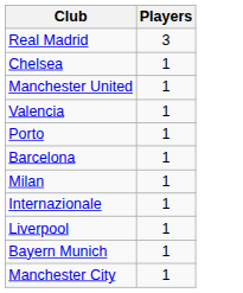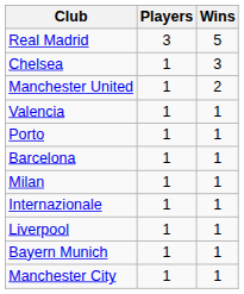 <table class="wikitable">
 <tr>
 <th>Club</th>
 <th>Players</th>
+<th>Wins</th>
 </tr>
 <tr>
 <td> <a href='#'>Real Madrid</a></td>
 <td align=center>3</td>
+<td align=center>5</td>
 </tr>
 <tr>
 <td> <a href='#'>Chelsea</a></td>
 <td align=center>1</td>
+<td align=center>3</td>
 </tr>
 <tr>
 <td> <a href='#'>Manchester United</a></td>
 <td align=center>1</td>
+<td align=center>2</td>
 </tr>
 <tr>
 <td> <a href='#'>Valencia</a></td>
+<td align=center>1</td>
 <td align=center>1</td>
 </tr>
 <tr>
 <td> <a href='#'>Porto</a></td>
 <td align=center>1</td>
+<td align=center>1</td>
 </tr>
 <tr>
 <td> <a href='#'>Barcelona</a></td>
+<td align=center>1</td>
 <td align=center>1</td>
 </tr>
 <tr>
 <td> <a href='#'>Milan</a></td>
 <td align=center>1</td>
+<td align=center>1</td>
 </tr>
 <tr>
 <td> <a href='#'>Internazionale</a></td>
+<td align=center>1</td>
 <td align=center>1</td>
 </tr>
 <tr>
 <td> <a href='#'>Liverpool</a></td>
 <td align=center>1</td>
+<td align=center>1</td>
 </tr>
 <tr>
 <td> <a href='#'>Bayern Munich</a></td>
+<td align=center>1</td>
 <td align=center>1</td>
 </tr>
 <tr>
 <td> <a href='#'>Manchester City</a></td>
 <td align=center>1</td>
+<td align=center>1</td>
 </tr>
 </table>
